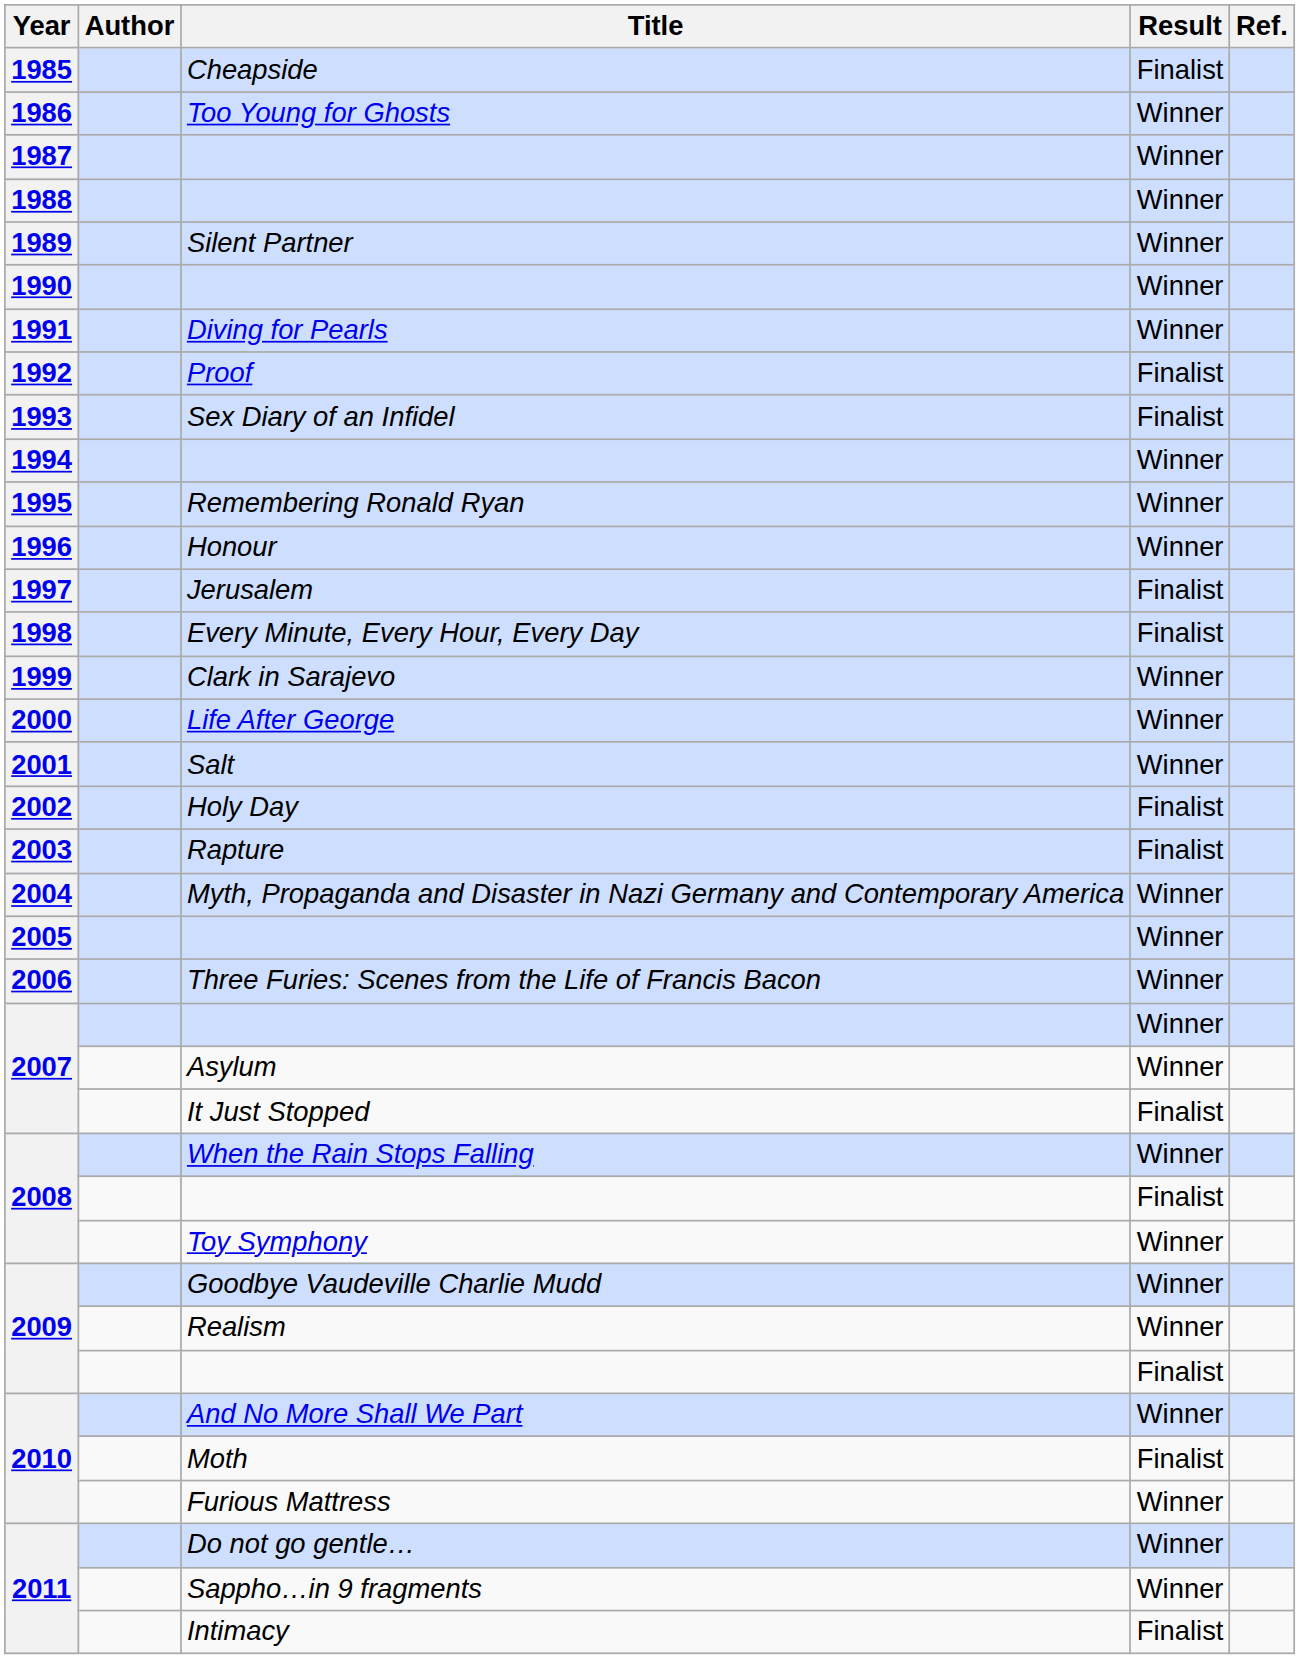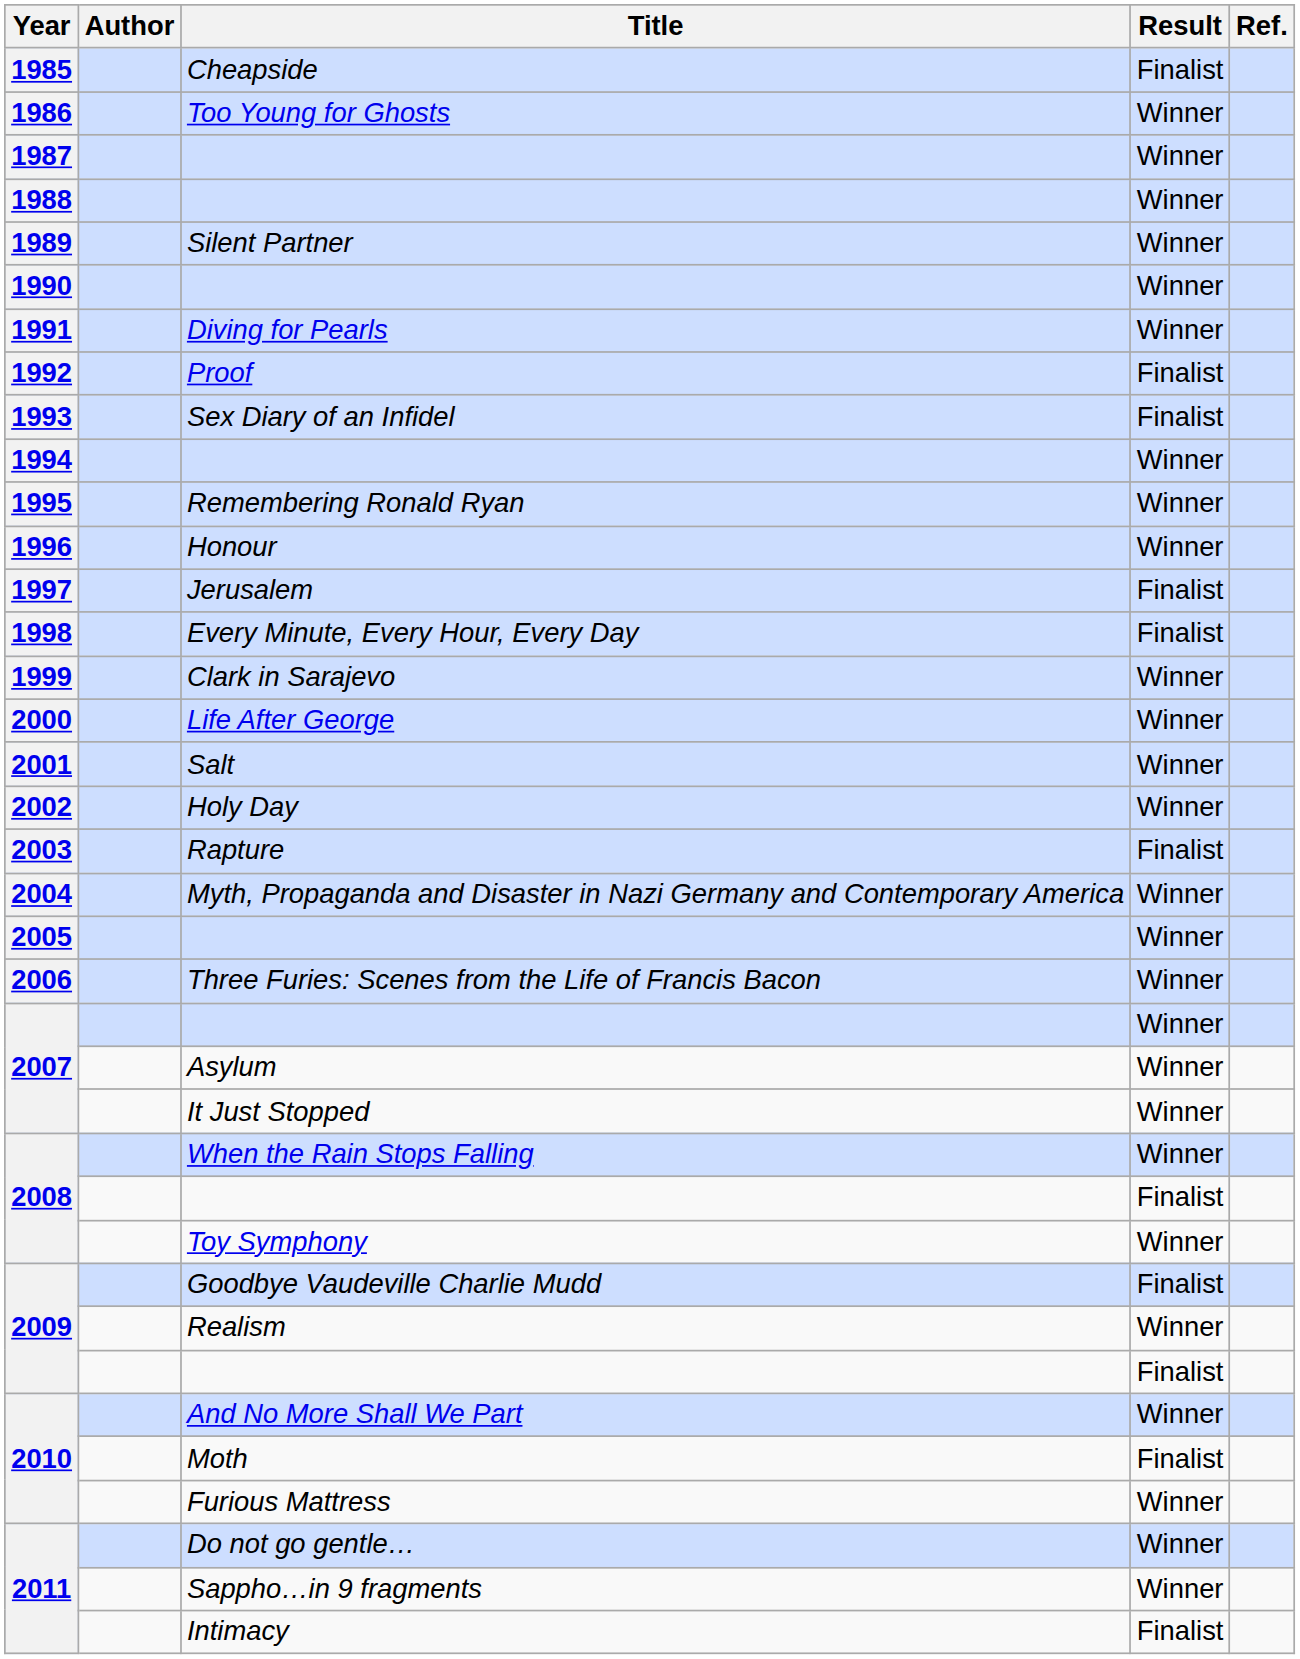 <table class="wikitable sortable mw-collapsible">
 <tr>
 <th>Year</th>
 <th>Author</th>
 <th>Title</th>
 <th>Result</th>
 <th>Ref.</th>
 </tr>
 <tr style="background:#cddeff">
 <th><a href='#'>1985</a></th>
 <td></td>
 <td><em>Cheapside</em></td>
 <td>Finalist</td>
 <td></td>
 </tr>
 <tr style="background:#cddeff">
 <th><a href='#'>1986</a></th>
 <td></td>
 <td><em><a href='#'>Too Young for Ghosts</a></em></td>
 <td>Winner</td>
 <td></td>
 </tr>
 <tr style="background:#cddeff">
 <th><a href='#'>1987</a></th>
 <td></td>
 <td><em></em></td>
 <td>Winner</td>
 <td></td>
 </tr>
 <tr style="background:#cddeff">
 <th><a href='#'>1988</a></th>
 <td></td>
 <td><em></em></td>
 <td>Winner</td>
 <td></td>
 </tr>
 <tr style="background:#cddeff">
 <th><a href='#'>1989</a></th>
 <td></td>
 <td><em>Silent Partner</em></td>
 <td>Winner</td>
 <td></td>
 </tr>
 <tr style="background:#cddeff">
 <th><a href='#'>1990</a></th>
 <td></td>
 <td><em></em></td>
 <td>Winner</td>
 <td></td>
 </tr>
 <tr style="background:#cddeff">
 <th><a href='#'>1991</a></th>
 <td></td>
 <td><em><a href='#'>Diving for Pearls</a></em></td>
 <td>Winner</td>
 <td></td>
 </tr>
 <tr style="background:#cddeff">
 <th><a href='#'>1992</a></th>
 <td></td>
 <td><em><a href='#'>Proof</a></em></td>
 <td>Finalist</td>
 <td></td>
 </tr>
 <tr style="background:#cddeff">
 <th><a href='#'>1993</a></th>
 <td></td>
 <td><em>Sex Diary of an Infidel</em></td>
 <td>Finalist</td>
 <td></td>
 </tr>
 <tr style="background:#cddeff">
 <th><a href='#'>1994</a></th>
 <td></td>
 <td><em></em></td>
 <td>Winner</td>
 <td></td>
 </tr>
 <tr style="background:#cddeff">
 <th><a href='#'>1995</a></th>
 <td></td>
 <td><em>Remembering Ronald Ryan</em></td>
 <td>Winner</td>
 <td></td>
 </tr>
 <tr style="background:#cddeff">
 <th><a href='#'>1996</a></th>
 <td></td>
 <td><em>Honour</em></td>
 <td>Winner</td>
 <td></td>
 </tr>
 <tr style="background:#cddeff">
 <th><a href='#'>1997</a></th>
 <td></td>
 <td><em>Jerusalem</em></td>
 <td>Finalist</td>
 <td></td>
 </tr>
 <tr style="background:#cddeff">
 <th><a href='#'>1998</a></th>
 <td></td>
 <td><em>Every Minute, Every Hour, Every Day</em></td>
 <td>Finalist</td>
 <td></td>
 </tr>
 <tr style="background:#cddeff">
 <th><a href='#'>1999</a></th>
 <td></td>
 <td><em>Clark in Sarajevo</em></td>
 <td>Winner</td>
 <td></td>
 </tr>
 <tr style="background:#cddeff">
 <th><a href='#'>2000</a></th>
 <td></td>
 <td><em><a href='#'>Life After George</a></em></td>
 <td>Winner</td>
 <td></td>
 </tr>
 <tr style="background:#cddeff">
 <th><a href='#'>2001</a></th>
 <td></td>
 <td><em>Salt</em></td>
 <td>Winner</td>
 <td></td>
 </tr>
 <tr style="background:#cddeff">
 <th><a href='#'>2002</a></th>
 <td></td>
 <td><em>Holy Day</em></td>
-<td>Finalist</td>
+<td>Winner</td>
 <td></td>
 </tr>
 <tr style="background:#cddeff">
 <th><a href='#'>2003</a></th>
 <td></td>
 <td><em>Rapture</em></td>
 <td>Finalist</td>
 <td></td>
 </tr>
 <tr style="background:#cddeff">
 <th><a href='#'>2004</a></th>
 <td></td>
 <td><em>Myth, Propaganda and Disaster in Nazi Germany and Contemporary America</em></td>
 <td>Winner</td>
 <td></td>
 </tr>
 <tr style="background:#cddeff">
 <th><a href='#'>2005</a></th>
 <td></td>
 <td><em></em></td>
 <td>Winner</td>
 <td></td>
 </tr>
 <tr style="background:#cddeff">
 <th><a href='#'>2006</a></th>
 <td></td>
 <td><em>Three Furies: Scenes from the Life of Francis Bacon</em></td>
 <td>Winner</td>
 <td></td>
 </tr>
 <tr style="background:#cddeff">
 <th rowspan="3"><a href='#'>2007</a></th>
 <td></td>
 <td><em></em></td>
 <td>Winner</td>
 <td></td>
 </tr>
 <tr>
 <td></td>
 <td><em>Asylum</em></td>
 <td>Winner</td>
 <td></td>
 </tr>
 <tr>
 <td></td>
 <td><em>It Just Stopped</em></td>
-<td>Finalist</td>
+<td>Winner</td>
 <td></td>
 </tr>
 <tr style="background:#cddeff">
 <th rowspan="3"><a href='#'>2008</a></th>
 <td></td>
 <td><em><a href='#'>When the Rain Stops Falling</a></em></td>
 <td>Winner</td>
 <td></td>
 </tr>
 <tr>
 <td></td>
 <td><em></em></td>
 <td>Finalist</td>
 <td></td>
 </tr>
 <tr>
 <td></td>
 <td><em><a href='#'>Toy Symphony</a></em></td>
 <td>Winner</td>
 <td></td>
 </tr>
 <tr style="background:#cddeff">
 <th rowspan="3"><a href='#'>2009</a></th>
 <td></td>
 <td><em>Goodbye Vaudeville Charlie Mudd</em></td>
-<td>Winner</td>
+<td>Finalist</td>
 <td></td>
 </tr>
 <tr>
 <td></td>
 <td><em>Realism</em></td>
 <td>Winner</td>
 <td></td>
 </tr>
 <tr>
 <td></td>
 <td><em></em></td>
 <td>Finalist</td>
 <td></td>
 </tr>
 <tr style="background:#cddeff">
 <th rowspan="3"><a href='#'>2010</a></th>
 <td></td>
 <td><em><a href='#'>And No More Shall We Part</a></em></td>
 <td>Winner</td>
 <td></td>
 </tr>
 <tr>
 <td></td>
 <td><em>Moth</em></td>
 <td>Finalist</td>
 <td></td>
 </tr>
 <tr>
 <td></td>
 <td><em>Furious Mattress</em></td>
 <td>Winner</td>
 <td></td>
 </tr>
 <tr style="background:#cddeff">
 <th rowspan="3"><a href='#'>2011</a></th>
 <td></td>
 <td><em>Do not go gentle…</em></td>
 <td>Winner</td>
 <td></td>
 </tr>
 <tr>
 <td></td>
 <td><em>Sappho…in 9 fragments</em></td>
 <td>Winner</td>
 <td></td>
 </tr>
 <tr>
 <td></td>
 <td><em>Intimacy</em></td>
 <td>Finalist</td>
 <td></td>
 </tr>
 </table>
